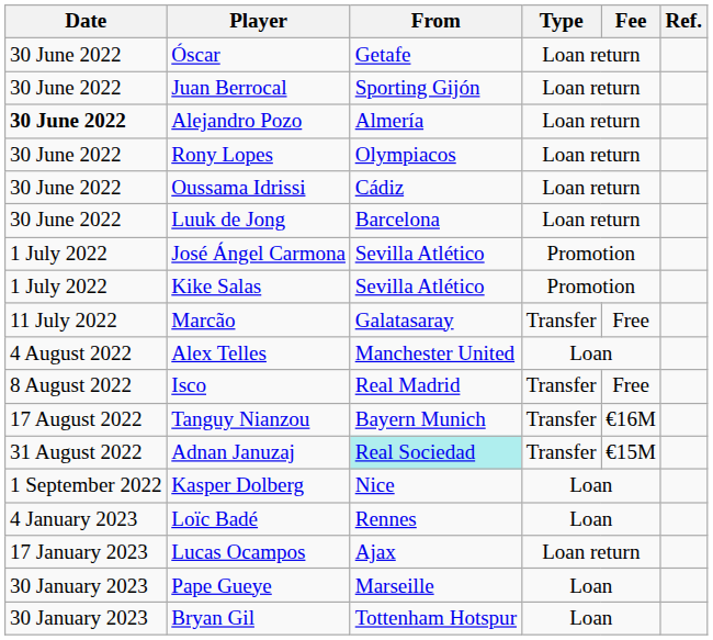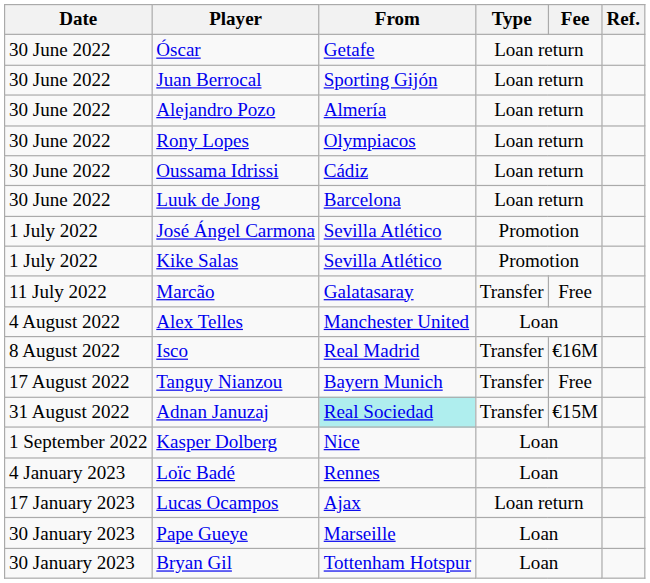 <table class="wikitable">
 <tr>
 <th>Date</th>
 <th>Player</th>
 <th>From</th>
 <th>Type</th>
 <th>Fee</th>
 <th>Ref.</th>
 </tr>
 <tr>
 <td>30 June 2022</td>
 <td> <a href='#'>Óscar</a></td>
 <td><a href='#'>Getafe</a></td>
 <td colspan="2" align="center">Loan return</td>
 <td align=center></td>
 </tr>
 <tr>
 <td>30 June 2022</td>
 <td> <a href='#'>Juan Berrocal</a></td>
 <td><a href='#'>Sporting Gijón</a></td>
 <td colspan="2" align="center">Loan return</td>
 <td align=center></td>
 </tr>
 <tr>
-<td><strong>30 June 2022</strong></td>
+<td>30 June 2022</td>
 <td> <a href='#'>Alejandro Pozo</a></td>
 <td><a href='#'>Almería</a></td>
 <td colspan="2" align="center">Loan return</td>
 <td align=center></td>
 </tr>
 <tr>
 <td>30 June 2022</td>
 <td> <a href='#'>Rony Lopes</a></td>
 <td> <a href='#'>Olympiacos</a></td>
 <td align=center colspan=2>Loan return</td>
 <td align=center></td>
 </tr>
 <tr>
 <td>30 June 2022</td>
 <td> <a href='#'>Oussama Idrissi</a></td>
 <td><a href='#'>Cádiz</a></td>
 <td colspan="2" align="center">Loan return</td>
 <td align=center></td>
 </tr>
 <tr>
 <td>30 June 2022</td>
 <td> <a href='#'>Luuk de Jong</a></td>
 <td><a href='#'>Barcelona</a></td>
 <td colspan="2" align="center">Loan return</td>
 <td align=center></td>
 </tr>
 <tr>
 <td>1 July 2022</td>
 <td> <a href='#'>José Ángel Carmona</a></td>
 <td><a href='#'>Sevilla Atlético</a></td>
 <td align=center colspan="2">Promotion</td>
 <td></td>
 </tr>
 <tr>
 <td>1 July 2022</td>
 <td> <a href='#'>Kike Salas</a></td>
 <td><a href='#'>Sevilla Atlético</a></td>
 <td align=center colspan="2">Promotion</td>
 <td></td>
 </tr>
 <tr>
 <td>11 July 2022</td>
 <td> <a href='#'>Marcão</a></td>
 <td> <a href='#'>Galatasaray</a></td>
 <td align=center>Transfer</td>
 <td align=center>Free</td>
 <td align=center></td>
 </tr>
 <tr>
 <td>4 August 2022</td>
 <td> <a href='#'>Alex Telles</a></td>
 <td> <a href='#'>Manchester United</a></td>
 <td align=center colspan=2>Loan</td>
 <td align=center></td>
 </tr>
 <tr>
 <td>8 August 2022</td>
 <td> <a href='#'>Isco</a></td>
 <td><a href='#'>Real Madrid</a></td>
 <td align="center">Transfer</td>
-<td align=center>Free</td>
+<td align=center>€16M</td>
 <td align=center></td>
 </tr>
 <tr>
 <td>17 August 2022</td>
 <td> <a href='#'>Tanguy Nianzou</a></td>
 <td> <a href='#'>Bayern Munich</a></td>
 <td align=center>Transfer</td>
-<td align=center>€16M</td>
+<td align=center>Free</td>
 <td align=center></td>
 </tr>
 <tr>
 <td>31 August 2022</td>
 <td> <a href='#'>Adnan Januzaj</a></td>
 <td style="background: paleturquoise;"><a href='#'>Real Sociedad</a></td>
 <td align=center>Transfer</td>
 <td align=center>€15M</td>
 <td align=center></td>
 </tr>
 <tr>
 <td>1 September 2022</td>
 <td> <a href='#'>Kasper Dolberg</a></td>
 <td> <a href='#'>Nice</a></td>
 <td align=center colspan="2">Loan</td>
 <td align=center></td>
 </tr>
 <tr>
 <td>4 January 2023</td>
 <td> <a href='#'>Loïc Badé</a></td>
 <td> <a href='#'>Rennes</a></td>
 <td align=center colspan="2">Loan</td>
 <td align=center></td>
 </tr>
 <tr>
 <td>17 January 2023</td>
 <td> <a href='#'>Lucas Ocampos</a></td>
 <td> <a href='#'>Ajax</a></td>
 <td align=center colspan="2">Loan return</td>
 <td align=center></td>
 </tr>
 <tr>
 <td>30 January 2023</td>
 <td> <a href='#'>Pape Gueye</a></td>
 <td> <a href='#'>Marseille</a></td>
 <td align=center colspan="2">Loan</td>
 <td align=center></td>
 </tr>
 <tr>
 <td>30 January 2023</td>
 <td> <a href='#'>Bryan Gil</a></td>
 <td> <a href='#'>Tottenham Hotspur</a></td>
 <td align=center colspan="2">Loan</td>
 <td align=center></td>
 </tr>
 </table>
